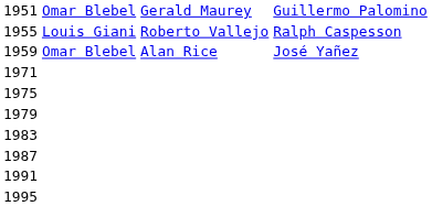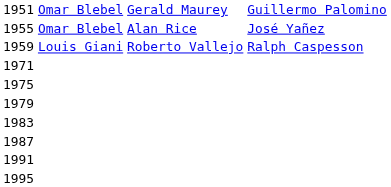 <table>
 <tr>
 <td>1951</td>
 <td><a href='#'>Omar Blebel</a><br></td>
 <td><a href='#'>Gerald Maurey</a><br></td>
 <td><a href='#'>Guillermo Palomino</a><br></td>
 </tr>
 <tr>
 <td>1955</td>
+<td><a href='#'>Omar Blebel</a><br></td>
+<td><a href='#'>Alan Rice</a><br></td>
+<td><a href='#'>José Yañez</a><br></td>
+</tr>
+<tr>
+<td>1959</td>
 <td><a href='#'>Louis Giani</a><br></td>
 <td><a href='#'>Roberto Vallejo</a><br></td>
 <td><a href='#'>Ralph Caspesson</a><br></td>
-</tr>
-<tr>
-<td>1959</td>
-<td><a href='#'>Omar Blebel</a><br></td>
-<td><a href='#'>Alan Rice</a><br></td>
-<td><a href='#'>José Yañez</a><br></td>
 </tr>
 <tr>
 <td>1971</td>
 <td></td>
 <td></td>
 <td></td>
 </tr>
 <tr>
 <td>1975</td>
 <td></td>
 <td></td>
 <td></td>
 </tr>
 <tr>
 <td>1979</td>
 <td></td>
 <td></td>
 <td></td>
 </tr>
 <tr>
 <td>1983</td>
 <td></td>
 <td></td>
 <td></td>
 </tr>
 <tr>
 <td>1987</td>
 <td></td>
 <td></td>
 <td></td>
 </tr>
 <tr>
 <td>1991</td>
 <td></td>
 <td></td>
 <td></td>
 </tr>
 <tr>
 <td>1995</td>
 <td></td>
 <td></td>
 <td></td>
 </tr>
 </table>
